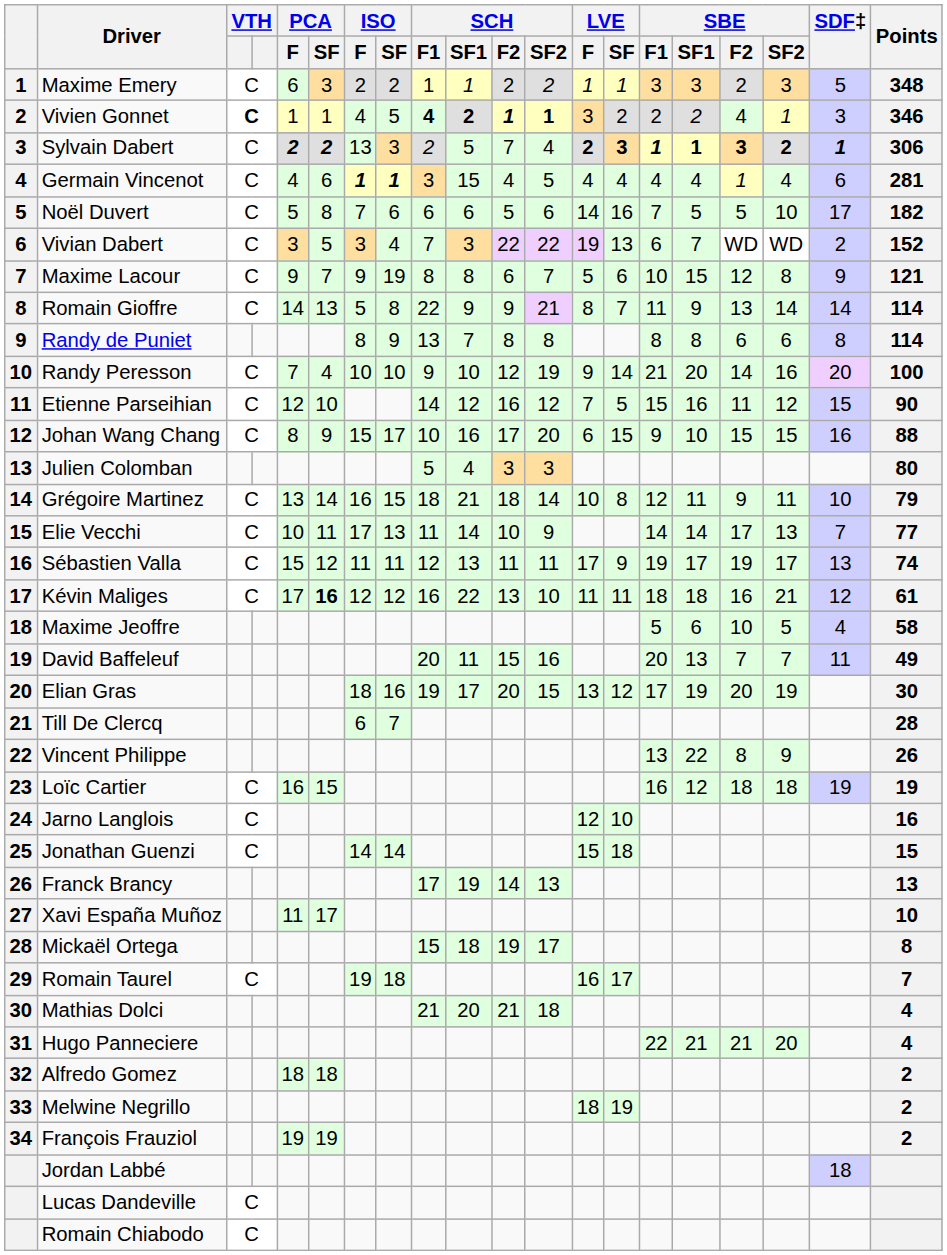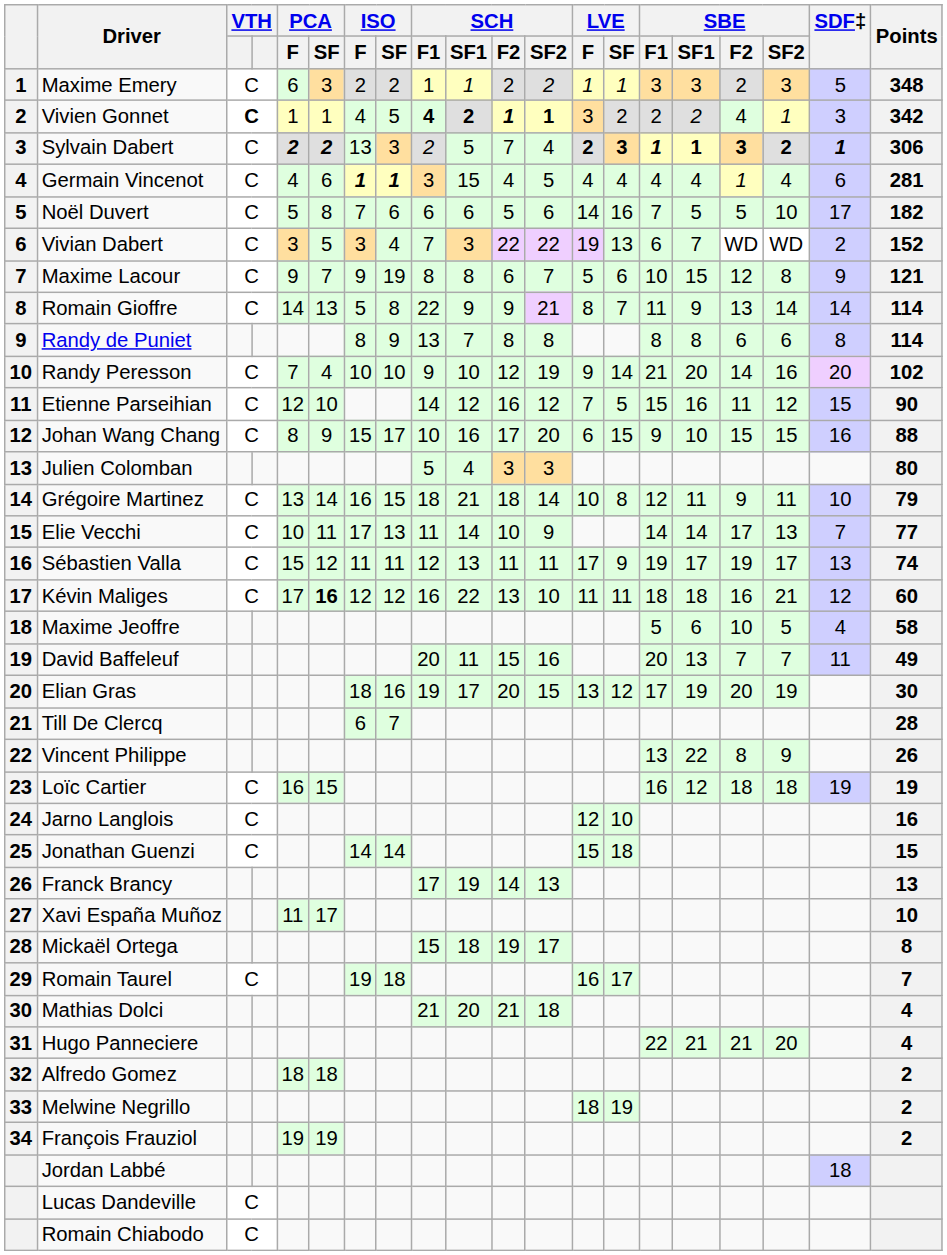 <table align=left| class="wikitable" style="font-size: 85%; text-align: center">
 <tr valign="top">
 <th rowspan=2 valign=middle></th>
 <th rowspan=2 valign=middle>Driver</th>
 <th colspan=2><a href='#'>VTH</a><br></th>
 <th colspan=2><a href='#'>PCA</a><br></th>
 <th colspan=2><a href='#'>ISO</a><br></th>
 <th colspan=4><a href='#'>SCH</a><br></th>
 <th colspan=2><a href='#'>LVE</a><br></th>
 <th colspan=4><a href='#'>SBE</a><br></th>
 <th rowspan=2><a href='#'>SDF</a>‡<br></th>
 <th rowspan=2 valign=middle>Points</th>
 </tr>
 <tr>
 <th></th>
 <th></th>
 <th>F</th>
 <th>SF</th>
 <th>F</th>
 <th>SF</th>
 <th>F1</th>
 <th>SF1</th>
 <th>F2</th>
 <th>SF2</th>
 <th>F</th>
 <th>SF</th>
 <th>F1</th>
 <th>SF1</th>
 <th>F2</th>
 <th>SF2</th>
 </tr>
 <tr>
 <th>1</th>
 <td align=left> Maxime Emery</td>
 <td colspan=2 style="background:#FFFFFF;">C</td>
 <td style="background:#DFFFDF;">6</td>
 <td style="background:#FFDF9F;">3</td>
 <td style="background:#DFDFDF;">2</td>
 <td style="background:#DFDFDF;">2</td>
 <td style="background:#FFFFBF;">1</td>
 <td style="background:#FFFFBF;"><em>1</em></td>
 <td style="background:#DFDFDF;">2</td>
 <td style="background:#DFDFDF;"><em>2</em></td>
 <td style="background:#FFFFBF;"><em>1</em></td>
 <td style="background:#FFFFBF;"><em>1</em></td>
 <td style="background:#FFDF9F;">3</td>
 <td style="background:#FFDF9F;">3</td>
 <td style="background:#DFDFDF;">2</td>
 <td style="background:#FFDF9F;">3</td>
 <td style="background:#CFCFFF;">5</td>
 <th>348</th>
 </tr>
 <tr>
 <th>2</th>
 <td align=left> Vivien Gonnet</td>
 <td colspan=2 style="background:#FFFFFF;"><strong>C</strong></td>
 <td style="background:#FFFFBF;">1</td>
 <td style="background:#FFFFBF;">1</td>
 <td style="background:#DFFFDF;">4</td>
 <td style="background:#DFFFDF;">5</td>
 <td style="background:#DFFFDF;"><strong>4</strong></td>
 <td style="background:#DFDFDF;"><strong>2</strong></td>
 <td style="background:#FFFFBF;"><strong><em>1</em></strong></td>
 <td style="background:#FFFFBF;"><strong>1</strong></td>
 <td style="background:#FFDF9F;">3</td>
 <td style="background:#DFDFDF;">2</td>
 <td style="background:#DFDFDF;">2</td>
 <td style="background:#DFDFDF;"><em>2</em></td>
 <td style="background:#DFFFDF;">4</td>
 <td style="background:#FFFFBF;"><em>1</em></td>
 <td style="background:#CFCFFF;">3</td>
-<th>346</th>
+<th>342</th>
 </tr>
 <tr>
 <th>3</th>
 <td align=left> Sylvain Dabert</td>
 <td colspan=2 style="background:#FFFFFF;">C</td>
 <td style="background:#DFDFDF;"><strong><em>2</em></strong></td>
 <td style="background:#DFDFDF;"><strong><em>2</em></strong></td>
 <td style="background:#DFFFDF;">13</td>
 <td style="background:#FFDF9F;">3</td>
 <td style="background:#DFDFDF;"><em>2</em></td>
 <td style="background:#DFFFDF;">5</td>
 <td style="background:#DFFFDF;">7</td>
 <td style="background:#DFFFDF;">4</td>
 <td style="background:#DFDFDF;"><strong>2</strong></td>
 <td style="background:#FFDF9F;"><strong>3</strong></td>
 <td style="background:#FFFFBF;"><strong><em>1</em></strong></td>
 <td style="background:#FFFFBF;"><strong>1</strong></td>
 <td style="background:#FFDF9F;"><strong>3</strong></td>
 <td style="background:#DFDFDF;"><strong>2</strong></td>
 <td style="background:#CFCFFF;"><strong><em>1</em></strong></td>
 <th>306</th>
 </tr>
 <tr>
 <th>4</th>
 <td align=left> Germain Vincenot</td>
 <td colspan=2 style="background:#FFFFFF;">C</td>
 <td style="background:#DFFFDF;">4</td>
 <td style="background:#DFFFDF;">6</td>
 <td style="background:#FFFFBF;"><strong><em>1</em></strong></td>
 <td style="background:#FFFFBF;"><strong><em>1</em></strong></td>
 <td style="background:#FFDF9F;">3</td>
 <td style="background:#DFFFDF;">15</td>
 <td style="background:#DFFFDF;">4</td>
 <td style="background:#DFFFDF;">5</td>
 <td style="background:#DFFFDF;">4</td>
 <td style="background:#DFFFDF;">4</td>
 <td style="background:#DFFFDF;">4</td>
 <td style="background:#DFFFDF;">4</td>
 <td style="background:#FFFFBF;"><em>1</em></td>
 <td style="background:#DFFFDF;">4</td>
 <td style="background:#CFCFFF;">6</td>
 <th>281</th>
 </tr>
 <tr>
 <th>5</th>
 <td align=left> Noël Duvert</td>
 <td colspan=2 style="background:#FFFFFF;">C</td>
 <td style="background:#DFFFDF;">5</td>
 <td style="background:#DFFFDF;">8</td>
 <td style="background:#DFFFDF;">7</td>
 <td style="background:#DFFFDF;">6</td>
 <td style="background:#DFFFDF;">6</td>
 <td style="background:#DFFFDF;">6</td>
 <td style="background:#DFFFDF;">5</td>
 <td style="background:#DFFFDF;">6</td>
 <td style="background:#DFFFDF;">14</td>
 <td style="background:#DFFFDF;">16</td>
 <td style="background:#DFFFDF;">7</td>
 <td style="background:#DFFFDF;">5</td>
 <td style="background:#DFFFDF;">5</td>
 <td style="background:#DFFFDF;">10</td>
 <td style="background:#CFCFFF;">17</td>
 <th>182</th>
 </tr>
 <tr>
 <th>6</th>
 <td align=left> Vivian Dabert</td>
 <td colspan=2 style="background:#FFFFFF;">C</td>
 <td style="background:#FFDF9F;">3</td>
 <td style="background:#DFFFDF;">5</td>
 <td style="background:#FFDF9F;">3</td>
 <td style="background:#DFFFDF;">4</td>
 <td style="background:#DFFFDF;">7</td>
 <td style="background:#FFDF9F;">3</td>
 <td style="background:#EFCFFF;">22</td>
 <td style="background:#EFCFFF;">22</td>
 <td style="background:#EFCFFF;">19</td>
 <td style="background:#DFFFDF;">13</td>
 <td style="background:#DFFFDF;">6</td>
 <td style="background:#DFFFDF;">7</td>
 <td style="background:#FFFFFF;">WD</td>
 <td style="background:#FFFFFF;">WD</td>
 <td style="background:#CFCFFF;">2</td>
 <th>152</th>
 </tr>
 <tr>
 <th>7</th>
 <td align=left> Maxime Lacour</td>
 <td colspan=2 style="background:#FFFFFF;">C</td>
 <td style="background:#DFFFDF;">9</td>
 <td style="background:#DFFFDF;">7</td>
 <td style="background:#DFFFDF;">9</td>
 <td style="background:#DFFFDF;">19</td>
 <td style="background:#DFFFDF;">8</td>
 <td style="background:#DFFFDF;">8</td>
 <td style="background:#DFFFDF;">6</td>
 <td style="background:#DFFFDF;">7</td>
 <td style="background:#DFFFDF;">5</td>
 <td style="background:#DFFFDF;">6</td>
 <td style="background:#DFFFDF;">10</td>
 <td style="background:#DFFFDF;">15</td>
 <td style="background:#DFFFDF;">12</td>
 <td style="background:#DFFFDF;">8</td>
 <td style="background:#CFCFFF;">9</td>
 <th>121</th>
 </tr>
 <tr>
 <th>8</th>
 <td align=left> Romain Gioffre</td>
 <td colspan=2 style="background:#FFFFFF;">C</td>
 <td style="background:#DFFFDF;">14</td>
 <td style="background:#DFFFDF;">13</td>
 <td style="background:#DFFFDF;">5</td>
 <td style="background:#DFFFDF;">8</td>
 <td style="background:#DFFFDF;">22</td>
 <td style="background:#DFFFDF;">9</td>
 <td style="background:#DFFFDF;">9</td>
 <td style="background:#EFCFFF;">21</td>
 <td style="background:#DFFFDF;">8</td>
 <td style="background:#DFFFDF;">7</td>
 <td style="background:#DFFFDF;">11</td>
 <td style="background:#DFFFDF;">9</td>
 <td style="background:#DFFFDF;">13</td>
 <td style="background:#DFFFDF;">14</td>
 <td style="background:#CFCFFF;">14</td>
 <th>114</th>
 </tr>
 <tr>
 <th>9</th>
 <td align=left> <a href='#'>Randy de Puniet</a></td>
 <td></td>
 <td></td>
 <td></td>
 <td></td>
 <td style="background:#DFFFDF;">8</td>
 <td style="background:#DFFFDF;">9</td>
 <td style="background:#DFFFDF;">13</td>
 <td style="background:#DFFFDF;">7</td>
 <td style="background:#DFFFDF;">8</td>
 <td style="background:#DFFFDF;">8</td>
 <td></td>
 <td></td>
 <td style="background:#DFFFDF;">8</td>
 <td style="background:#DFFFDF;">8</td>
 <td style="background:#DFFFDF;">6</td>
 <td style="background:#DFFFDF;">6</td>
 <td style="background:#CFCFFF;">8</td>
 <th>114</th>
 </tr>
 <tr>
 <th>10</th>
 <td align=left> Randy Peresson</td>
 <td colspan=2 style="background:#FFFFFF;">C</td>
 <td style="background:#DFFFDF;">7</td>
 <td style="background:#DFFFDF;">4</td>
 <td style="background:#DFFFDF;">10</td>
 <td style="background:#DFFFDF;">10</td>
 <td style="background:#DFFFDF;">9</td>
 <td style="background:#DFFFDF;">10</td>
 <td style="background:#DFFFDF;">12</td>
 <td style="background:#DFFFDF;">19</td>
 <td style="background:#DFFFDF;">9</td>
 <td style="background:#DFFFDF;">14</td>
 <td style="background:#DFFFDF;">21</td>
 <td style="background:#DFFFDF;">20</td>
 <td style="background:#DFFFDF;">14</td>
 <td style="background:#DFFFDF;">16</td>
 <td style="background:#EFCFFF;">20</td>
-<th>100</th>
+<th>102</th>
 </tr>
 <tr>
 <th>11</th>
 <td align=left> Etienne Parseihian</td>
 <td colspan=2 style="background:#FFFFFF;">C</td>
 <td style="background:#DFFFDF;">12</td>
 <td style="background:#DFFFDF;">10</td>
 <td></td>
 <td></td>
 <td style="background:#DFFFDF;">14</td>
 <td style="background:#DFFFDF;">12</td>
 <td style="background:#DFFFDF;">16</td>
 <td style="background:#DFFFDF;">12</td>
 <td style="background:#DFFFDF;">7</td>
 <td style="background:#DFFFDF;">5</td>
 <td style="background:#DFFFDF;">15</td>
 <td style="background:#DFFFDF;">16</td>
 <td style="background:#DFFFDF;">11</td>
 <td style="background:#DFFFDF;">12</td>
 <td style="background:#CFCFFF;">15</td>
 <th>90</th>
 </tr>
 <tr>
 <th>12</th>
 <td align=left> Johan Wang Chang</td>
 <td colspan=2 style="background:#FFFFFF;">C</td>
 <td style="background:#DFFFDF;">8</td>
 <td style="background:#DFFFDF;">9</td>
 <td style="background:#DFFFDF;">15</td>
 <td style="background:#DFFFDF;">17</td>
 <td style="background:#DFFFDF;">10</td>
 <td style="background:#DFFFDF;">16</td>
 <td style="background:#DFFFDF;">17</td>
 <td style="background:#DFFFDF;">20</td>
 <td style="background:#DFFFDF;">6</td>
 <td style="background:#DFFFDF;">15</td>
 <td style="background:#DFFFDF;">9</td>
 <td style="background:#DFFFDF;">10</td>
 <td style="background:#DFFFDF;">15</td>
 <td style="background:#DFFFDF;">15</td>
 <td style="background:#CFCFFF;">16</td>
 <th>88</th>
 </tr>
 <tr>
 <th>13</th>
 <td align=left> Julien Colomban</td>
 <td></td>
 <td></td>
 <td></td>
 <td></td>
 <td></td>
 <td></td>
 <td style="background:#DFFFDF;">5</td>
 <td style="background:#DFFFDF;">4</td>
 <td style="background:#FFDF9F;">3</td>
 <td style="background:#FFDF9F;">3</td>
 <td></td>
 <td></td>
 <td></td>
 <td></td>
 <td></td>
 <td></td>
 <td></td>
 <th>80</th>
 </tr>
 <tr>
 <th>14</th>
 <td align=left> Grégoire Martinez</td>
 <td colspan=2 style="background:#FFFFFF;">C</td>
 <td style="background:#DFFFDF;">13</td>
 <td style="background:#DFFFDF;">14</td>
 <td style="background:#DFFFDF;">16</td>
 <td style="background:#DFFFDF;">15</td>
 <td style="background:#DFFFDF;">18</td>
 <td style="background:#DFFFDF;">21</td>
 <td style="background:#DFFFDF;">18</td>
 <td style="background:#DFFFDF;">14</td>
 <td style="background:#DFFFDF;">10</td>
 <td style="background:#DFFFDF;">8</td>
 <td style="background:#DFFFDF;">12</td>
 <td style="background:#DFFFDF;">11</td>
 <td style="background:#DFFFDF;">9</td>
 <td style="background:#DFFFDF;">11</td>
 <td style="background:#CFCFFF;">10</td>
 <th>79</th>
 </tr>
 <tr>
 <th>15</th>
 <td align=left> Elie Vecchi</td>
 <td colspan=2 style="background:#FFFFFF;">C</td>
 <td style="background:#DFFFDF;">10</td>
 <td style="background:#DFFFDF;">11</td>
 <td style="background:#DFFFDF;">17</td>
 <td style="background:#DFFFDF;">13</td>
 <td style="background:#DFFFDF;">11</td>
 <td style="background:#DFFFDF;">14</td>
 <td style="background:#DFFFDF;">10</td>
 <td style="background:#DFFFDF;">9</td>
 <td></td>
 <td></td>
 <td style="background:#DFFFDF;">14</td>
 <td style="background:#DFFFDF;">14</td>
 <td style="background:#DFFFDF;">17</td>
 <td style="background:#DFFFDF;">13</td>
 <td style="background:#CFCFFF;">7</td>
 <th>77</th>
 </tr>
 <tr>
 <th>16</th>
 <td align=left> Sébastien Valla</td>
 <td colspan=2 style="background:#FFFFFF;">C</td>
 <td style="background:#DFFFDF;">15</td>
 <td style="background:#DFFFDF;">12</td>
 <td style="background:#DFFFDF;">11</td>
 <td style="background:#DFFFDF;">11</td>
 <td style="background:#DFFFDF;">12</td>
 <td style="background:#DFFFDF;">13</td>
 <td style="background:#DFFFDF;">11</td>
 <td style="background:#DFFFDF;">11</td>
 <td style="background:#DFFFDF;">17</td>
 <td style="background:#DFFFDF;">9</td>
 <td style="background:#DFFFDF;">19</td>
 <td style="background:#DFFFDF;">17</td>
 <td style="background:#DFFFDF;">19</td>
 <td style="background:#DFFFDF;">17</td>
 <td style="background:#CFCFFF;">13</td>
 <th>74</th>
 </tr>
 <tr>
 <th>17</th>
 <td align=left> Kévin Maliges</td>
 <td colspan=2 style="background:#FFFFFF;">C</td>
 <td style="background:#DFFFDF;">17</td>
 <td style="background:#DFFFDF;"><strong>16</strong></td>
 <td style="background:#DFFFDF;">12</td>
 <td style="background:#DFFFDF;">12</td>
 <td style="background:#DFFFDF;">16</td>
 <td style="background:#DFFFDF;">22</td>
 <td style="background:#DFFFDF;">13</td>
 <td style="background:#DFFFDF;">10</td>
 <td style="background:#DFFFDF;">11</td>
 <td style="background:#DFFFDF;">11</td>
 <td style="background:#DFFFDF;">18</td>
 <td style="background:#DFFFDF;">18</td>
 <td style="background:#DFFFDF;">16</td>
 <td style="background:#DFFFDF;">21</td>
 <td style="background:#CFCFFF;">12</td>
-<th>61</th>
+<th>60</th>
 </tr>
 <tr>
 <th>18</th>
 <td align=left> Maxime Jeoffre</td>
 <td></td>
 <td></td>
 <td></td>
 <td></td>
 <td></td>
 <td></td>
 <td></td>
 <td></td>
 <td></td>
 <td></td>
 <td></td>
 <td></td>
 <td style="background:#DFFFDF;">5</td>
 <td style="background:#DFFFDF;">6</td>
 <td style="background:#DFFFDF;">10</td>
 <td style="background:#DFFFDF;">5</td>
 <td style="background:#CFCFFF;">4</td>
 <th>58</th>
 </tr>
 <tr>
 <th>19</th>
 <td align=left> David Baffeleuf</td>
 <td></td>
 <td></td>
 <td></td>
 <td></td>
 <td></td>
 <td></td>
 <td style="background:#DFFFDF;">20</td>
 <td style="background:#DFFFDF;">11</td>
 <td style="background:#DFFFDF;">15</td>
 <td style="background:#DFFFDF;">16</td>
 <td></td>
 <td></td>
 <td style="background:#DFFFDF;">20</td>
 <td style="background:#DFFFDF;">13</td>
 <td style="background:#DFFFDF;">7</td>
 <td style="background:#DFFFDF;">7</td>
 <td style="background:#CFCFFF;">11</td>
 <th>49</th>
 </tr>
 <tr>
 <th>20</th>
 <td align=left> Elian Gras</td>
 <td></td>
 <td></td>
 <td></td>
 <td></td>
 <td style="background:#DFFFDF;">18</td>
 <td style="background:#DFFFDF;">16</td>
 <td style="background:#DFFFDF;">19</td>
 <td style="background:#DFFFDF;">17</td>
 <td style="background:#DFFFDF;">20</td>
 <td style="background:#DFFFDF;">15</td>
 <td style="background:#DFFFDF;">13</td>
 <td style="background:#DFFFDF;">12</td>
 <td style="background:#DFFFDF;">17</td>
 <td style="background:#DFFFDF;">19</td>
 <td style="background:#DFFFDF;">20</td>
 <td style="background:#DFFFDF;">19</td>
 <td></td>
 <th>30</th>
 </tr>
 <tr>
 <th>21</th>
 <td align=left> Till De Clercq</td>
 <td></td>
 <td></td>
 <td></td>
 <td></td>
 <td style="background:#DFFFDF;">6</td>
 <td style="background:#DFFFDF;">7</td>
 <td></td>
 <td></td>
 <td></td>
 <td></td>
 <td></td>
 <td></td>
 <td></td>
 <td></td>
 <td></td>
 <td></td>
 <td></td>
 <th>28</th>
 </tr>
 <tr>
 <th>22</th>
 <td align=left> Vincent Philippe</td>
 <td></td>
 <td></td>
 <td></td>
 <td></td>
 <td></td>
 <td></td>
 <td></td>
 <td></td>
 <td></td>
 <td></td>
 <td></td>
 <td></td>
 <td style="background:#DFFFDF;">13</td>
 <td style="background:#DFFFDF;">22</td>
 <td style="background:#DFFFDF;">8</td>
 <td style="background:#DFFFDF;">9</td>
 <td></td>
 <th>26</th>
 </tr>
 <tr>
 <th>23</th>
 <td align=left> Loïc Cartier</td>
 <td colspan=2 style="background:#FFFFFF;">C</td>
 <td style="background:#DFFFDF;">16</td>
 <td style="background:#DFFFDF;">15</td>
 <td></td>
 <td></td>
 <td></td>
 <td></td>
 <td></td>
 <td></td>
 <td></td>
 <td></td>
 <td style="background:#DFFFDF;">16</td>
 <td style="background:#DFFFDF;">12</td>
 <td style="background:#DFFFDF;">18</td>
 <td style="background:#DFFFDF;">18</td>
 <td style="background:#CFCFFF;">19</td>
 <th>19</th>
 </tr>
 <tr>
 <th>24</th>
 <td align=left> Jarno Langlois</td>
 <td colspan=2 style="background:#FFFFFF;">C</td>
 <td></td>
 <td></td>
 <td></td>
 <td></td>
 <td></td>
 <td></td>
 <td></td>
 <td></td>
 <td style="background:#DFFFDF;">12</td>
 <td style="background:#DFFFDF;">10</td>
 <td></td>
 <td></td>
 <td></td>
 <td></td>
 <td></td>
 <th>16</th>
 </tr>
 <tr>
 <th>25</th>
 <td align=left> Jonathan Guenzi</td>
 <td colspan=2 style="background:#FFFFFF;">C</td>
 <td></td>
 <td></td>
 <td style="background:#DFFFDF;">14</td>
 <td style="background:#DFFFDF;">14</td>
 <td></td>
 <td></td>
 <td></td>
 <td></td>
 <td style="background:#DFFFDF;">15</td>
 <td style="background:#DFFFDF;">18</td>
 <td></td>
 <td></td>
 <td></td>
 <td></td>
 <td></td>
 <th>15</th>
 </tr>
 <tr>
 <th>26</th>
 <td align=left> Franck Brancy</td>
 <td></td>
 <td></td>
 <td></td>
 <td></td>
 <td></td>
 <td></td>
 <td style="background:#DFFFDF;">17</td>
 <td style="background:#DFFFDF;">19</td>
 <td style="background:#DFFFDF;">14</td>
 <td style="background:#DFFFDF;">13</td>
 <td></td>
 <td></td>
 <td></td>
 <td></td>
 <td></td>
 <td></td>
 <td></td>
 <th>13</th>
 </tr>
 <tr>
 <th>27</th>
 <td align=left> Xavi España Muñoz</td>
 <td></td>
 <td></td>
 <td style="background:#DFFFDF;">11</td>
 <td style="background:#DFFFDF;">17</td>
 <td></td>
 <td></td>
 <td></td>
 <td></td>
 <td></td>
 <td></td>
 <td></td>
 <td></td>
 <td></td>
 <td></td>
 <td></td>
 <td></td>
 <td></td>
 <th>10</th>
 </tr>
 <tr>
 <th>28</th>
 <td align=left> Mickaël Ortega</td>
 <td></td>
 <td></td>
 <td></td>
 <td></td>
 <td></td>
 <td></td>
 <td style="background:#DFFFDF;">15</td>
 <td style="background:#DFFFDF;">18</td>
 <td style="background:#DFFFDF;">19</td>
 <td style="background:#DFFFDF;">17</td>
 <td></td>
 <td></td>
 <td></td>
 <td></td>
 <td></td>
 <td></td>
 <td></td>
 <th>8</th>
 </tr>
 <tr>
 <th>29</th>
 <td align=left> Romain Taurel</td>
 <td colspan=2 style="background:#FFFFFF;">C</td>
 <td></td>
 <td></td>
 <td style="background:#DFFFDF;">19</td>
 <td style="background:#DFFFDF;">18</td>
 <td></td>
 <td></td>
 <td></td>
 <td></td>
 <td style="background:#DFFFDF;">16</td>
 <td style="background:#DFFFDF;">17</td>
 <td></td>
 <td></td>
 <td></td>
 <td></td>
 <td></td>
 <th>7</th>
 </tr>
 <tr>
 <th>30</th>
 <td align=left> Mathias Dolci</td>
 <td></td>
 <td></td>
 <td></td>
 <td></td>
 <td></td>
 <td></td>
 <td style="background:#DFFFDF;">21</td>
 <td style="background:#DFFFDF;">20</td>
 <td style="background:#DFFFDF;">21</td>
 <td style="background:#DFFFDF;">18</td>
 <td></td>
 <td></td>
 <td></td>
 <td></td>
 <td></td>
 <td></td>
 <td></td>
 <th>4</th>
 </tr>
 <tr>
 <th>31</th>
 <td align=left> Hugo Panneciere</td>
 <td></td>
 <td></td>
 <td></td>
 <td></td>
 <td></td>
 <td></td>
 <td></td>
 <td></td>
 <td></td>
 <td></td>
 <td></td>
 <td></td>
 <td style="background:#DFFFDF;">22</td>
 <td style="background:#DFFFDF;">21</td>
 <td style="background:#DFFFDF;">21</td>
 <td style="background:#DFFFDF;">20</td>
 <td></td>
 <th>4</th>
 </tr>
 <tr>
 <th>32</th>
 <td align=left> Alfredo Gomez</td>
 <td></td>
 <td></td>
 <td style="background:#DFFFDF;">18</td>
 <td style="background:#DFFFDF;">18</td>
 <td></td>
 <td></td>
 <td></td>
 <td></td>
 <td></td>
 <td></td>
 <td></td>
 <td></td>
 <td></td>
 <td></td>
 <td></td>
 <td></td>
 <td></td>
 <th>2</th>
 </tr>
 <tr>
 <th>33</th>
 <td align=left> Melwine Negrillo</td>
 <td></td>
 <td></td>
 <td></td>
 <td></td>
 <td></td>
 <td></td>
 <td></td>
 <td></td>
 <td></td>
 <td></td>
 <td style="background:#DFFFDF;">18</td>
 <td style="background:#DFFFDF;">19</td>
 <td></td>
 <td></td>
 <td></td>
 <td></td>
 <td></td>
 <th>2</th>
 </tr>
 <tr>
 <th>34</th>
 <td align=left> François Frauziol</td>
 <td></td>
 <td></td>
 <td style="background:#DFFFDF;">19</td>
 <td style="background:#DFFFDF;">19</td>
 <td></td>
 <td></td>
 <td></td>
 <td></td>
 <td></td>
 <td></td>
 <td></td>
 <td></td>
 <td></td>
 <td></td>
 <td></td>
 <td></td>
 <td></td>
 <th>2</th>
 </tr>
 <tr>
 <th></th>
 <td align=left> Jordan Labbé</td>
 <td></td>
 <td></td>
 <td></td>
 <td></td>
 <td></td>
 <td></td>
 <td></td>
 <td></td>
 <td></td>
 <td></td>
 <td></td>
 <td></td>
 <td></td>
 <td></td>
 <td></td>
 <td></td>
 <td style="background:#CFCFFF;">18</td>
 <th></th>
 </tr>
 <tr>
 <th></th>
 <td align=left> Lucas Dandeville</td>
 <td colspan=2 style="background:#FFFFFF;">C</td>
 <td></td>
 <td></td>
 <td></td>
 <td></td>
 <td></td>
 <td></td>
 <td></td>
 <td></td>
 <td></td>
 <td></td>
 <td></td>
 <td></td>
 <td></td>
 <td></td>
 <td></td>
 <th></th>
 </tr>
 <tr>
 <th></th>
 <td align=left> Romain Chiabodo</td>
 <td colspan=2 style="background:#FFFFFF;">C</td>
 <td></td>
 <td></td>
 <td></td>
 <td></td>
 <td></td>
 <td></td>
 <td></td>
 <td></td>
 <td></td>
 <td></td>
 <td></td>
 <td></td>
 <td></td>
 <td></td>
 <td></td>
 <th></th>
 </tr>
 </table>
